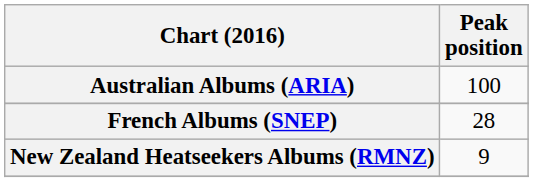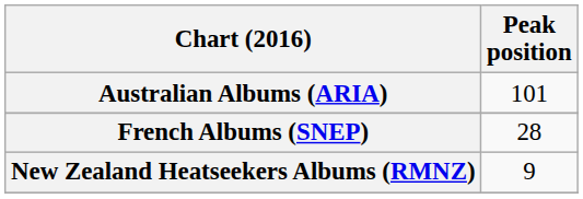 <table class="wikitable sortable plainrowheaders" style="text-align:center">
 <tr>
 <th scope="col">Chart (2016)</th>
 <th scope="col">Peak<br> position</th>
 </tr>
 <tr>
 <th scope="row">Australian Albums (<a href='#'>ARIA</a>)</th>
-<td>100</td>
+<td>101</td>
 </tr>
 <tr>
 </tr>
 <tr>
 </tr>
 <tr>
 <th scope="row">French Albums (<a href='#'>SNEP</a>)</th>
 <td>28</td>
 </tr>
 <tr>
 <th scope="row">New Zealand Heatseekers Albums (<a href='#'>RMNZ</a>)</th>
 <td>9</td>
 </tr>
 <tr>
 </tr>
 <tr>
 </tr>
 </table>
